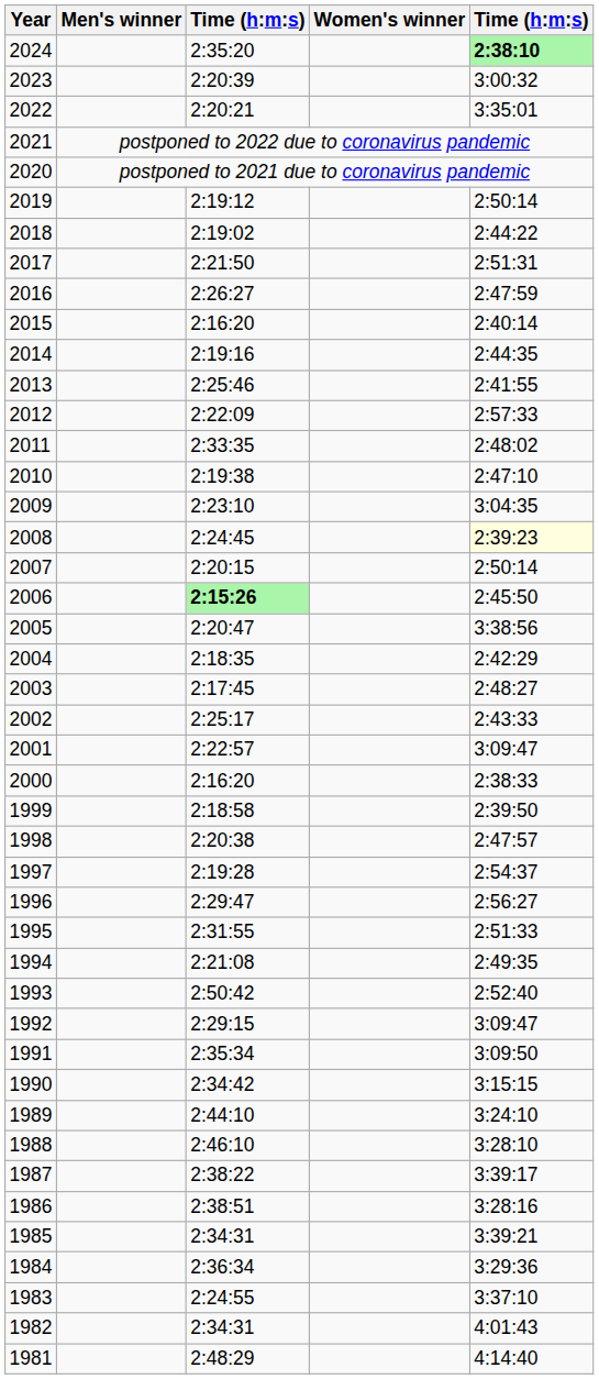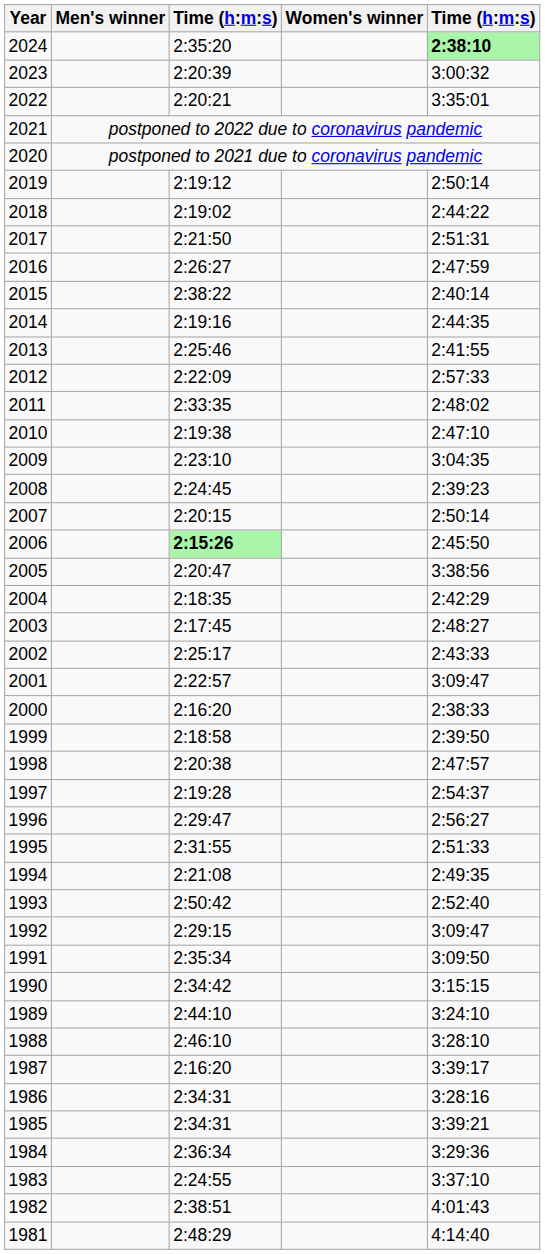 <table class="wikitable sortable">
 <tr>
 <th>Year</th>
 <th>Men's winner</th>
 <th>Time (<a href='#'>h</a>:<a href='#'>m</a>:<a href='#'>s</a>)</th>
 <th>Women's winner</th>
 <th>Time (<a href='#'>h</a>:<a href='#'>m</a>:<a href='#'>s</a>)</th>
 </tr>
 <tr>
 <td>2024</td>
 <td></td>
 <td>2:35:20</td>
 <td></td>
 <td bgcolor=#A9F5A9><strong>2:38:10</strong></td>
 </tr>
 <tr>
 <td>2023</td>
 <td></td>
 <td>2:20:39</td>
 <td></td>
 <td>3:00:32</td>
 </tr>
 <tr>
 <td>2022</td>
 <td></td>
 <td>2:20:21</td>
 <td></td>
 <td>3:35:01</td>
 </tr>
 <tr>
 <td>2021</td>
 <td colspan="4" align="center"><em>postponed to 2022 due to <a href='#'>coronavirus</a> <a href='#'>pandemic</a></em></td>
 </tr>
 <tr>
 <td>2020</td>
 <td colspan="4" align="center"><em>postponed to 2021 due to <a href='#'>coronavirus</a> <a href='#'>pandemic</a></em></td>
 </tr>
 <tr>
 <td>2019</td>
 <td></td>
 <td>2:19:12</td>
 <td></td>
 <td>2:50:14</td>
 </tr>
 <tr>
 <td>2018</td>
 <td></td>
 <td>2:19:02</td>
 <td></td>
 <td>2:44:22</td>
 </tr>
 <tr>
 <td>2017</td>
 <td></td>
 <td>2:21:50</td>
 <td></td>
 <td>2:51:31</td>
 </tr>
 <tr>
 <td>2016</td>
 <td></td>
 <td>2:26:27</td>
 <td></td>
 <td>2:47:59</td>
 </tr>
 <tr>
 <td>2015</td>
 <td></td>
-<td>2:16:20</td>
+<td>2:38:22</td>
 <td></td>
 <td>2:40:14</td>
 </tr>
 <tr>
 <td>2014</td>
 <td></td>
 <td>2:19:16</td>
 <td></td>
 <td>2:44:35</td>
 </tr>
 <tr>
 <td>2013</td>
 <td></td>
 <td>2:25:46</td>
 <td></td>
 <td>2:41:55</td>
 </tr>
 <tr>
 <td>2012</td>
 <td></td>
 <td>2:22:09</td>
 <td></td>
 <td>2:57:33</td>
 </tr>
 <tr>
 <td>2011</td>
 <td></td>
 <td>2:33:35</td>
 <td></td>
 <td>2:48:02</td>
 </tr>
 <tr>
 <td>2010</td>
 <td></td>
 <td>2:19:38</td>
 <td></td>
 <td>2:47:10</td>
 </tr>
 <tr>
 <td>2009</td>
 <td></td>
 <td>2:23:10</td>
 <td></td>
 <td>3:04:35</td>
 </tr>
 <tr>
 <td>2008</td>
 <td></td>
 <td>2:24:45</td>
 <td></td>
-<td style="background: lightyellow;">2:39:23</td>
+<td>2:39:23</td>
 </tr>
 <tr>
 <td>2007</td>
 <td></td>
 <td>2:20:15</td>
 <td></td>
 <td>2:50:14</td>
 </tr>
 <tr>
 <td>2006</td>
 <td></td>
 <td bgcolor=#A9F5A9><strong>2:15:26</strong></td>
 <td></td>
 <td>2:45:50</td>
 </tr>
 <tr>
 <td>2005</td>
 <td></td>
 <td>2:20:47</td>
 <td></td>
 <td>3:38:56</td>
 </tr>
 <tr>
 <td>2004</td>
 <td></td>
 <td>2:18:35</td>
 <td></td>
 <td>2:42:29</td>
 </tr>
 <tr>
 <td>2003</td>
 <td></td>
 <td>2:17:45</td>
 <td></td>
 <td>2:48:27</td>
 </tr>
 <tr>
 <td>2002</td>
 <td></td>
 <td>2:25:17</td>
 <td></td>
 <td>2:43:33</td>
 </tr>
 <tr>
 <td>2001</td>
 <td></td>
 <td>2:22:57</td>
 <td></td>
 <td>3:09:47</td>
 </tr>
 <tr>
 <td>2000</td>
 <td></td>
 <td>2:16:20</td>
 <td></td>
 <td>2:38:33</td>
 </tr>
 <tr>
 <td>1999</td>
 <td></td>
 <td>2:18:58</td>
 <td></td>
 <td>2:39:50</td>
 </tr>
 <tr>
 <td>1998</td>
 <td></td>
 <td>2:20:38</td>
 <td></td>
 <td>2:47:57</td>
 </tr>
 <tr>
 <td>1997</td>
 <td></td>
 <td>2:19:28</td>
 <td></td>
 <td>2:54:37</td>
 </tr>
 <tr>
 <td>1996</td>
 <td></td>
 <td>2:29:47</td>
 <td></td>
 <td>2:56:27</td>
 </tr>
 <tr>
 <td>1995</td>
 <td></td>
 <td>2:31:55</td>
 <td></td>
 <td>2:51:33</td>
 </tr>
 <tr>
 <td>1994</td>
 <td></td>
 <td>2:21:08</td>
 <td></td>
 <td>2:49:35</td>
 </tr>
 <tr>
 <td>1993</td>
 <td></td>
 <td>2:50:42</td>
 <td></td>
 <td>2:52:40</td>
 </tr>
 <tr>
 <td>1992</td>
 <td></td>
 <td>2:29:15</td>
 <td></td>
 <td>3:09:47</td>
 </tr>
 <tr>
 <td>1991</td>
 <td></td>
 <td>2:35:34</td>
 <td></td>
 <td>3:09:50</td>
 </tr>
 <tr>
 <td>1990</td>
 <td></td>
 <td>2:34:42</td>
 <td></td>
 <td>3:15:15</td>
 </tr>
 <tr>
 <td>1989</td>
 <td></td>
 <td>2:44:10</td>
 <td></td>
 <td>3:24:10</td>
 </tr>
 <tr>
 <td>1988</td>
 <td></td>
 <td>2:46:10</td>
 <td></td>
 <td>3:28:10</td>
 </tr>
 <tr>
 <td>1987</td>
 <td></td>
-<td>2:38:22</td>
+<td>2:16:20</td>
 <td></td>
 <td>3:39:17</td>
 </tr>
 <tr>
 <td>1986</td>
 <td></td>
-<td>2:38:51</td>
+<td>2:34:31</td>
 <td></td>
 <td>3:28:16</td>
 </tr>
 <tr>
 <td>1985</td>
 <td></td>
 <td>2:34:31</td>
 <td></td>
 <td>3:39:21</td>
 </tr>
 <tr>
 <td>1984</td>
 <td></td>
 <td>2:36:34</td>
 <td></td>
 <td>3:29:36</td>
 </tr>
 <tr>
 <td>1983</td>
 <td></td>
 <td>2:24:55</td>
 <td></td>
 <td>3:37:10</td>
 </tr>
 <tr>
 <td>1982</td>
 <td></td>
-<td>2:34:31</td>
+<td>2:38:51</td>
 <td></td>
 <td>4:01:43</td>
 </tr>
 <tr>
 <td>1981</td>
 <td></td>
 <td>2:48:29</td>
 <td></td>
 <td>4:14:40</td>
 </tr>
 </table>
